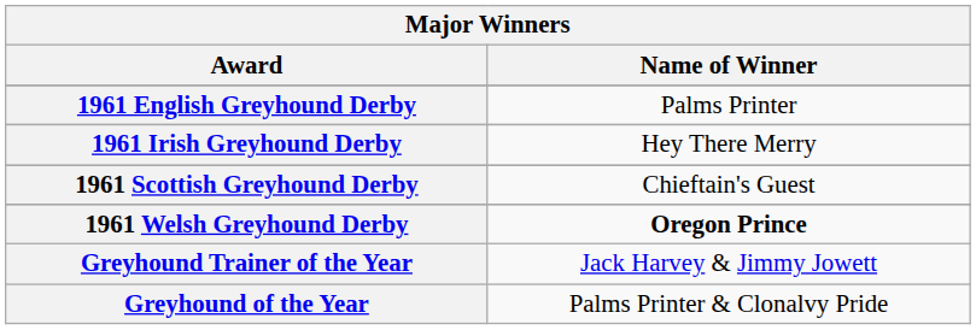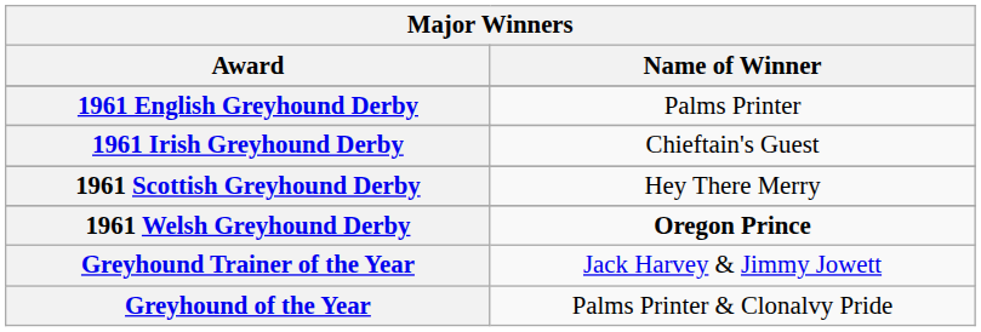 <table class="wikitable">
 <tr>
 <th colspan="2">Major Winners</th>
 </tr>
 <tr>
 <th width=300>Award</th>
 <th width=300>Name of Winner</th>
 </tr>
 <tr>
 </tr>
 <tr align=center>
 <th><a href='#'>1961 English Greyhound Derby</a></th>
 <td>Palms Printer </td>
 </tr>
 <tr>
 </tr>
 <tr align=center>
 <th><a href='#'>1961 Irish Greyhound Derby</a></th>
-<td>Hey There Merry </td>
+<td>Chieftain's Guest </td>
 </tr>
 <tr>
 </tr>
 <tr align=center>
 <th>1961 <a href='#'>Scottish Greyhound Derby</a></th>
-<td>Chieftain's Guest </td>
+<td>Hey There Merry </td>
 </tr>
 <tr>
 </tr>
 <tr align=center>
 <th>1961 <a href='#'>Welsh Greyhound Derby</a></th>
 <td><strong>Oregon Prince </strong></td>
 </tr>
 <tr align=center>
 <th><a href='#'>Greyhound Trainer of the Year</a></th>
 <td><a href='#'>Jack Harvey</a> & <a href='#'>Jimmy Jowett</a></td>
 </tr>
 <tr align=center>
 <th><a href='#'>Greyhound of the Year</a></th>
 <td>Palms Printer & Clonalvy Pride </td>
 </tr>
 </table>
